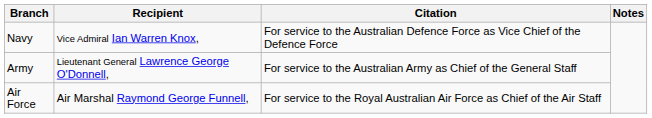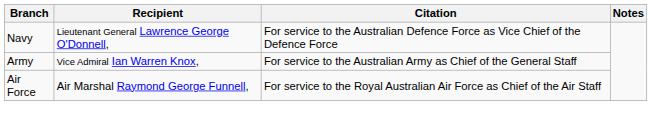 <table class="wikitable" style="font-size:95%;">
 <tr>
 <th>Branch</th>
 <th>Recipient</th>
 <th>Citation</th>
 <th>Notes</th>
 </tr>
 <tr>
 <td>Navy</td>
-<td><small>Vice Admiral</small> <a href='#'>Ian Warren Knox</a>, </td>
+<td><small>Lieutenant General</small> <a href='#'>Lawrence George O'Donnell</a>, </td>
 <td>For service to the Australian Defence Force as Vice Chief of the Defence Force</td>
 <td rowspan="3"></td>
 </tr>
 <tr>
 <td>Army</td>
-<td><small>Lieutenant General</small> <a href='#'>Lawrence George O'Donnell</a>, </td>
+<td><small>Vice Admiral</small> <a href='#'>Ian Warren Knox</a>, </td>
 <td>For service to the Australian Army as Chief of the General Staff</td>
 </tr>
 <tr>
 <td>Air Force</td>
 <td>Air Marshal <a href='#'>Raymond George Funnell</a>, </td>
 <td>For service to the Royal Australian Air Force as Chief of the Air Staff</td>
 </tr>
 </table>
